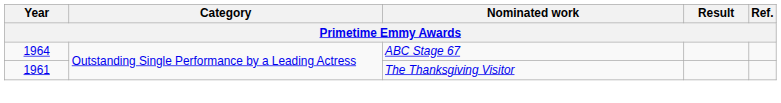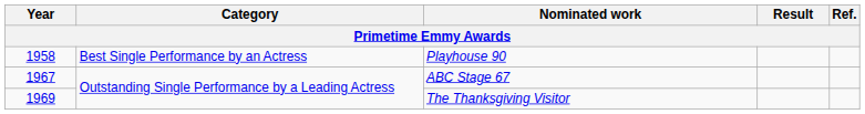 <table class=wikitable>
 <tr>
 <th scope="col" style="width:5em;">Year</th>
 <th scope="col" style="width:26em;">Category</th>
 <th scope="col" style="width:25em;">Nominated work</th>
 <th scope="col" style="width:5em;">Result</th>
 <th>Ref.</th>
 </tr>
 <tr>
 <th colspan=5><a href='#'>Primetime Emmy Awards</a></th>
 </tr>
 <tr>
-<td style="text-align:center;"><a href='#'>1964</a></td>
+<td style="text-align:center;"><a href='#'>1958</a></td>
+<td><a href='#'>Best Single Performance by an Actress</a></td>
+<td><em><a href='#'>Playhouse 90</a></em> </td>
+<td></td>
+<td align=center></td>
+</tr>
+<tr>
+<td style="text-align:center;"><a href='#'>1967</a></td>
 <td rowspan="2"><a href='#'>Outstanding Single Performance by a Leading Actress</a></td>
 <td><em><a href='#'>ABC Stage 67</a></em> </td>
 <td></td>
 <td align=center></td>
 </tr>
 <tr>
-<td style="text-align:center;"><a href='#'>1961</a></td>
+<td style="text-align:center;"><a href='#'>1969</a></td>
 <td><em><a href='#'>The Thanksgiving Visitor</a></em></td>
 <td></td>
 <td align=center></td>
 </tr>
 </table>
